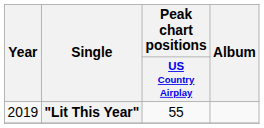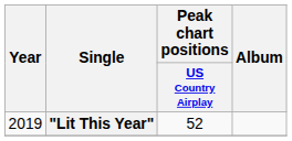 <table class="wikitable plainrowheaders">
 <tr>
 <th rowspan="2">Year</th>
 <th rowspan="2">Single</th>
 <th colspan="1">Peak chart<br>positions</th>
 <th rowspan="2">Album</th>
 </tr>
 <tr style="font-size:smaller;">
 <th style="width:4em;"><a href='#'>US <br><small>Country Airplay</small></a><br></th>
 </tr>
 <tr>
 <td>2019</td>
 <th scope="row">"Lit This Year"</th>
-<td align="center">55</td>
+<td align="center">52</td>
 <td></td>
 </tr>
 <tr>
 </tr>
 </table>
